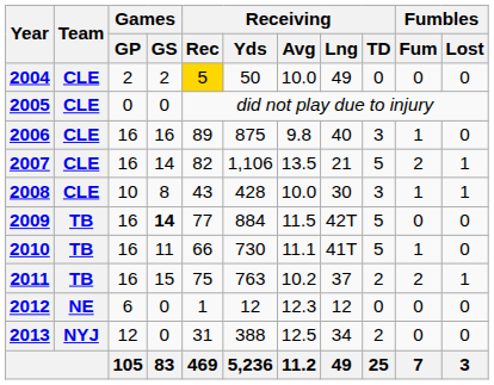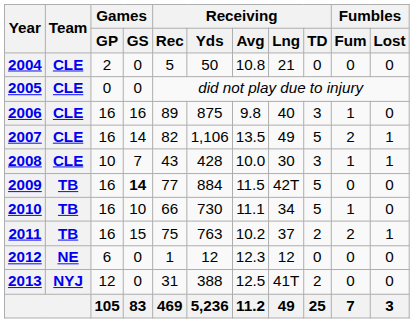 <table class="wikitable" style="text-align: center;">
 <tr>
 <th rowspan="2">Year</th>
 <th rowspan="2">Team</th>
 <th colspan="2">Games</th>
 <th colspan="5">Receiving</th>
 <th colspan="2">Fumbles</th>
 </tr>
 <tr>
 <th>GP</th>
 <th>GS</th>
 <th>Rec</th>
 <th>Yds</th>
 <th>Avg</th>
 <th>Lng</th>
 <th>TD</th>
 <th>Fum</th>
 <th>Lost</th>
 </tr>
 <tr>
 <th><a href='#'>2004</a></th>
 <th><a href='#'>CLE</a></th>
 <td>2</td>
-<td>2</td>
-<td style="background: gold;">5</td>
+<td>0</td>
+<td>5</td>
 <td>50</td>
-<td>10.0</td>
-<td>49</td>
+<td>10.8</td>
+<td>21</td>
 <td>0</td>
 <td>0</td>
 <td>0</td>
 </tr>
 <tr>
 <th><a href='#'>2005</a></th>
 <th><a href='#'>CLE</a></th>
 <td>0</td>
 <td>0</td>
 <td colspan="7"><em>did not play due to injury</em></td>
 </tr>
 <tr>
 <th><a href='#'>2006</a></th>
 <th><a href='#'>CLE</a></th>
 <td>16</td>
 <td>16</td>
 <td>89</td>
 <td>875</td>
 <td>9.8</td>
 <td>40</td>
 <td>3</td>
 <td>1</td>
 <td>0</td>
 </tr>
 <tr>
 <th><a href='#'>2007</a></th>
 <th><a href='#'>CLE</a></th>
 <td>16</td>
 <td>14</td>
 <td>82</td>
 <td>1,106</td>
 <td>13.5</td>
-<td>21</td>
+<td>49</td>
 <td>5</td>
 <td>2</td>
 <td>1</td>
 </tr>
 <tr>
 <th><a href='#'>2008</a></th>
 <th><a href='#'>CLE</a></th>
 <td>10</td>
-<td>8</td>
+<td>7</td>
 <td>43</td>
 <td>428</td>
 <td>10.0</td>
 <td>30</td>
 <td>3</td>
 <td>1</td>
 <td>1</td>
 </tr>
 <tr>
 <th><a href='#'>2009</a></th>
 <th><a href='#'>TB</a></th>
 <td>16</td>
 <td><strong>14</strong></td>
 <td>77</td>
 <td>884</td>
 <td>11.5</td>
 <td>42T</td>
 <td>5</td>
 <td>0</td>
 <td>0</td>
 </tr>
 <tr>
 <th><a href='#'>2010</a></th>
 <th><a href='#'>TB</a></th>
 <td>16</td>
-<td>11</td>
+<td>10</td>
 <td>66</td>
 <td>730</td>
 <td>11.1</td>
-<td>41T</td>
+<td>34</td>
 <td>5</td>
 <td>1</td>
 <td>0</td>
 </tr>
 <tr>
 <th><a href='#'>2011</a></th>
 <th><a href='#'>TB</a></th>
 <td>16</td>
 <td>15</td>
 <td>75</td>
 <td>763</td>
 <td>10.2</td>
 <td>37</td>
 <td>2</td>
 <td>2</td>
 <td>1</td>
 </tr>
 <tr>
 <th><a href='#'>2012</a></th>
 <th><a href='#'>NE</a></th>
 <td>6</td>
 <td>0</td>
 <td>1</td>
 <td>12</td>
 <td>12.3</td>
 <td>12</td>
 <td>0</td>
 <td>0</td>
 <td>0</td>
 </tr>
 <tr>
 <th><a href='#'>2013</a></th>
 <th><a href='#'>NYJ</a></th>
 <td>12</td>
 <td>0</td>
 <td>31</td>
 <td>388</td>
 <td>12.5</td>
-<td>34</td>
+<td>41T</td>
 <td>2</td>
 <td>0</td>
 <td>0</td>
 </tr>
 <tr>
 <th colspan="2"></th>
 <th>105</th>
 <th>83</th>
 <th>469</th>
 <th>5,236</th>
 <th>11.2</th>
 <th>49</th>
 <th>25</th>
 <th>7</th>
 <th>3</th>
 </tr>
 </table>
